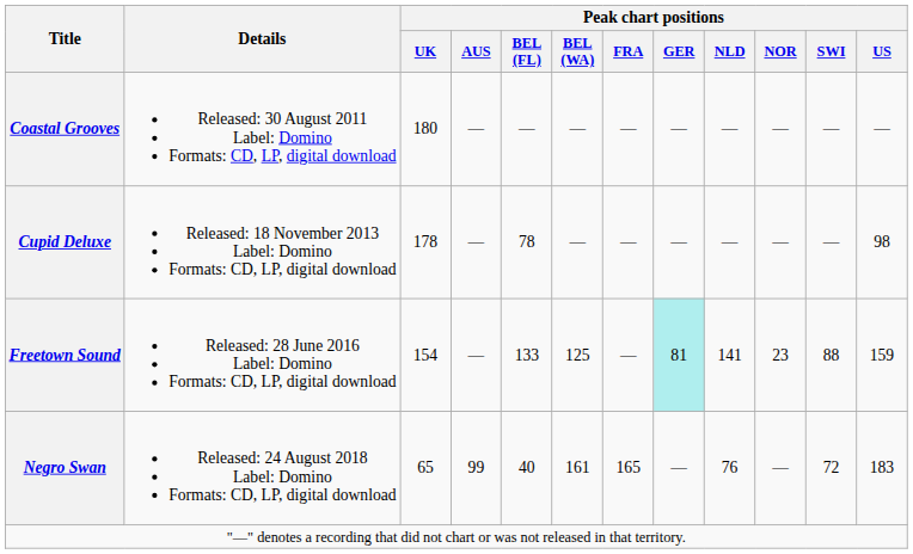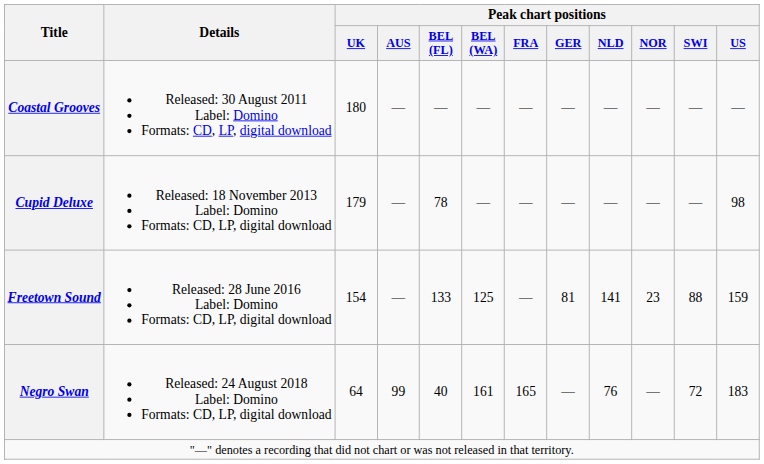 <table class="wikitable plainrowheaders" style="text-align:center">
 <tr>
 <th scope="col" rowspan="2">Title</th>
 <th scope="col" rowspan="2">Details</th>
 <th scope="col" colspan="10">Peak chart positions</th>
 </tr>
 <tr>
 <th scope="col" style="width:3em;font-size:90%"><a href='#'>UK</a><br></th>
 <th scope="col" style="width:3em;font-size:90%"><a href='#'>AUS</a><br></th>
 <th scope="col" style="width:3em;font-size:90%"><a href='#'>BEL<br>(FL)</a><br></th>
 <th scope="col" style="width:3em;font-size:90%"><a href='#'>BEL<br>(WA)</a><br></th>
 <th scope="col" style="width:3em;font-size:90%"><a href='#'>FRA</a><br></th>
 <th scope="col" style="width:3em;font-size:90%"><a href='#'>GER</a><br></th>
 <th scope="col" style="width:3em;font-size:90%"><a href='#'>NLD</a><br></th>
 <th scope="col" style="width:3em;font-size:90%"><a href='#'>NOR</a><br></th>
 <th scope="col" style="width:3em;font-size:90%"><a href='#'>SWI</a><br></th>
 <th scope="col" style="width:3em;font-size:90%"><a href='#'>US</a><br></th>
 </tr>
 <tr>
 <th scope="row"><em><a href='#'>Coastal Grooves</a></em></th>
 <td><br><ul><li>Released: 30 August 2011</li><li>Label: <a href='#'>Domino</a></li><li>Formats: <a href='#'>CD</a>, <a href='#'>LP</a>, <a href='#'>digital download</a></li></ul></td>
 <td>180</td>
 <td>—</td>
 <td>—</td>
 <td>—</td>
 <td>—</td>
 <td>—</td>
 <td>—</td>
 <td>—</td>
 <td>—</td>
 <td>—</td>
 </tr>
 <tr>
 <th scope="row"><em><a href='#'>Cupid Deluxe</a></em></th>
 <td><br><ul><li>Released: 18 November 2013</li><li>Label: Domino</li><li>Formats: CD, LP, digital download</li></ul></td>
-<td>178</td>
+<td>179</td>
 <td>—</td>
 <td>78</td>
 <td>—</td>
 <td>—</td>
 <td>—</td>
 <td>—</td>
 <td>—</td>
 <td>—</td>
 <td>98</td>
 </tr>
 <tr>
 <th scope="row"><em><a href='#'>Freetown Sound</a></em></th>
 <td><br><ul><li>Released: 28 June 2016</li><li>Label: Domino</li><li>Formats: CD, LP, digital download</li></ul></td>
 <td>154</td>
 <td>—</td>
 <td>133</td>
 <td>125</td>
 <td>—</td>
-<td style="background: paleturquoise;">81</td>
+<td>81</td>
 <td>141</td>
 <td>23</td>
 <td>88</td>
 <td>159</td>
 </tr>
 <tr>
 <th scope="row"><em><a href='#'>Negro Swan</a></em></th>
 <td><br><ul><li>Released: 24 August 2018</li><li>Label: Domino</li><li>Formats: CD, LP, digital download</li></ul></td>
-<td>65</td>
+<td>64</td>
 <td>99</td>
 <td>40</td>
 <td>161</td>
 <td>165</td>
 <td>—</td>
 <td>76</td>
 <td>—</td>
 <td>72</td>
 <td>183</td>
 </tr>
 <tr>
 <td colspan="16" style="font-size:90%">"—" denotes a recording that did not chart or was not released in that territory.</td>
 </tr>
 </table>
